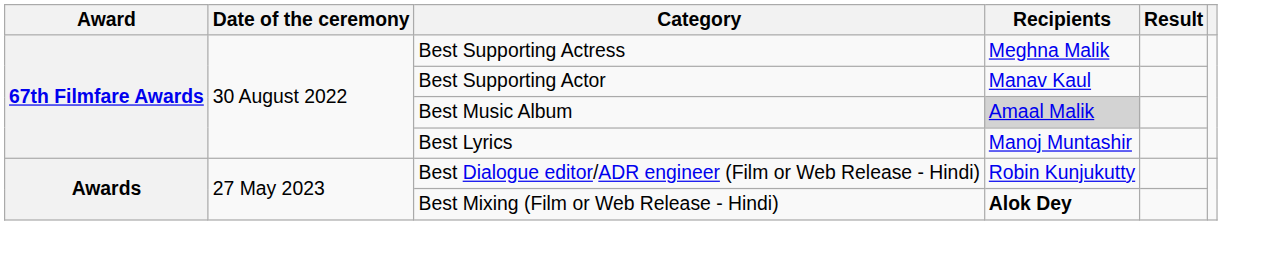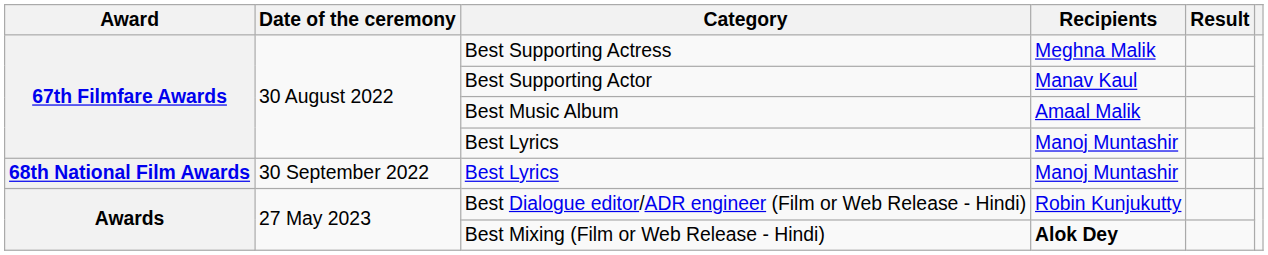 <table class="wikitable plainrowheaders sortable">
 <tr>
 <th scope="col">Award</th>
 <th scope="col">Date of the ceremony</th>
 <th scope="col">Category</th>
 <th scope="col">Recipients</th>
 <th scope="col">Result</th>
 <th scope="col" class="unsortable"></th>
 </tr>
 <tr>
 <th scope="row" rowspan="4"><a href='#'>67th Filmfare Awards</a></th>
 <td rowspan="4">30 August 2022</td>
 <td>Best Supporting Actress</td>
 <td><a href='#'>Meghna Malik</a></td>
 <td></td>
 <td rowspan="4"></td>
 </tr>
 <tr>
 <td>Best Supporting Actor</td>
 <td><a href='#'>Manav Kaul</a></td>
 <td></td>
 </tr>
 <tr>
 <td>Best Music Album</td>
-<td style="background: lightgrey;"><a href='#'>Amaal Malik</a></td>
+<td><a href='#'>Amaal Malik</a></td>
 <td></td>
 </tr>
 <tr>
 <td>Best Lyrics</td>
 <td><a href='#'>Manoj Muntashir</a></td>
+<td></td>
+</tr>
+<tr>
+<th scope="row" rowspan="1"><a href='#'>68th National Film Awards</a></th>
+<td>30 September 2022</td>
+<td><a href='#'>Best Lyrics</a></td>
+<td><a href='#'>Manoj Muntashir</a></td>
+<td></td>
 <td></td>
 </tr>
 <tr>
 <th scope="row" rowspan="2"> Awards</th>
 <td rowspan="2">27 May 2023</td>
 <td>Best <a href='#'>Dialogue editor</a>/<a href='#'>ADR engineer</a> (Film or Web Release - Hindi)</td>
 <td><a href='#'>Robin Kunjukutty</a></td>
 <td></td>
 <td rowspan="2"></td>
 </tr>
 <tr>
 <td>Best Mixing (Film or Web Release - Hindi)</td>
 <td><strong>Alok Dey</strong></td>
 <td></td>
 </tr>
 </table>
